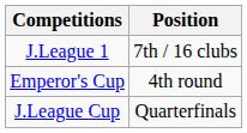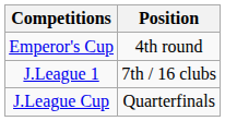 <table class="wikitable" style="text-align:center;">
 <tr>
 <th>Competitions</th>
 <th>Position</th>
 </tr>
 <tr>
+<td><a href='#'>Emperor's Cup</a></td>
+<td>4th round</td>
+</tr>
+<tr>
 <td><a href='#'>J.League 1</a></td>
 <td>7th / 16 clubs</td>
-</tr>
-<tr>
-<td><a href='#'>Emperor's Cup</a></td>
-<td>4th round</td>
 </tr>
 <tr>
 <td><a href='#'>J.League Cup</a></td>
 <td>Quarterfinals</td>
 </tr>
 </table>
